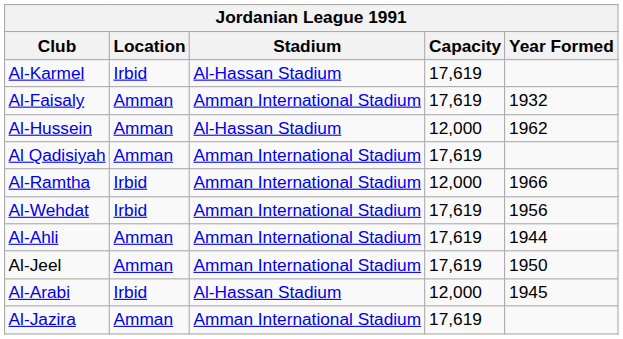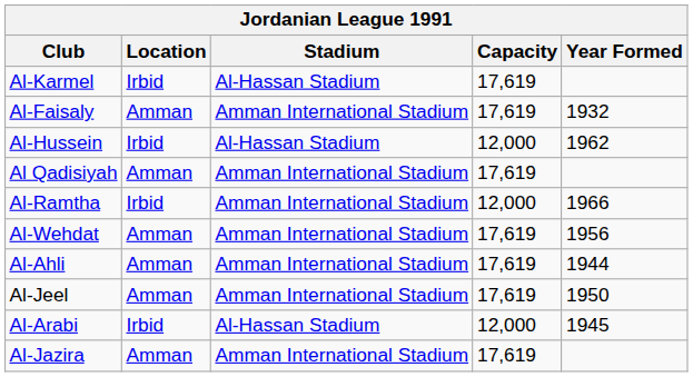 <table class="wikitable">
 <tr>
 <th colspan="5">Jordanian  League 1991</th>
 </tr>
 <tr>
 <th>Club</th>
 <th>Location</th>
 <th>Stadium</th>
 <th>Capacity</th>
 <th>Year Formed</th>
 </tr>
 <tr style="vertical-align:top;">
 <td><a href='#'>Al-Karmel</a></td>
 <td><a href='#'>Irbid</a></td>
 <td><a href='#'>Al-Hassan Stadium</a></td>
 <td>17,619</td>
 <td></td>
 </tr>
 <tr style="vertical-align:top;">
 <td><a href='#'>Al-Faisaly</a></td>
 <td><a href='#'>Amman</a></td>
 <td><a href='#'>Amman International Stadium</a></td>
 <td>17,619</td>
 <td>1932</td>
 </tr>
 <tr style="vertical-align:top;">
 <td><a href='#'>Al-Hussein</a></td>
-<td><a href='#'>Amman</a></td>
+<td><a href='#'>Irbid</a></td>
 <td><a href='#'>Al-Hassan Stadium</a></td>
 <td>12,000</td>
 <td>1962</td>
 </tr>
 <tr style="vertical-align:top;">
 <td><a href='#'>Al Qadisiyah</a></td>
 <td><a href='#'>Amman</a></td>
 <td><a href='#'>Amman International Stadium</a></td>
 <td>17,619</td>
 <td></td>
 </tr>
 <tr style="vertical-align:top;">
 <td><a href='#'>Al-Ramtha</a></td>
 <td><a href='#'>Irbid</a></td>
 <td><a href='#'>Amman International Stadium</a></td>
 <td>12,000</td>
 <td>1966</td>
 </tr>
 <tr style="vertical-align:top;">
 <td><a href='#'>Al-Wehdat</a></td>
-<td><a href='#'>Irbid</a></td>
+<td><a href='#'>Amman</a></td>
 <td><a href='#'>Amman International Stadium</a></td>
 <td>17,619</td>
 <td>1956</td>
 </tr>
 <tr style="vertical-align:top;">
 <td><a href='#'>Al-Ahli</a></td>
 <td><a href='#'>Amman</a></td>
 <td><a href='#'>Amman International Stadium</a></td>
 <td>17,619</td>
 <td>1944</td>
 </tr>
 <tr style="vertical-align:top;">
 <td>Al-Jeel</td>
 <td><a href='#'>Amman</a></td>
 <td><a href='#'>Amman International Stadium</a></td>
 <td>17,619</td>
 <td>1950</td>
 </tr>
 <tr style="vertical-align:top;">
 <td><a href='#'>Al-Arabi</a></td>
 <td><a href='#'>Irbid</a></td>
 <td><a href='#'>Al-Hassan Stadium</a></td>
 <td>12,000</td>
 <td>1945</td>
 </tr>
 <tr style="vertical-align:top;">
 <td><a href='#'>Al-Jazira</a></td>
 <td><a href='#'>Amman</a></td>
 <td><a href='#'>Amman International Stadium</a></td>
 <td>17,619</td>
 <td></td>
 </tr>
 </table>
